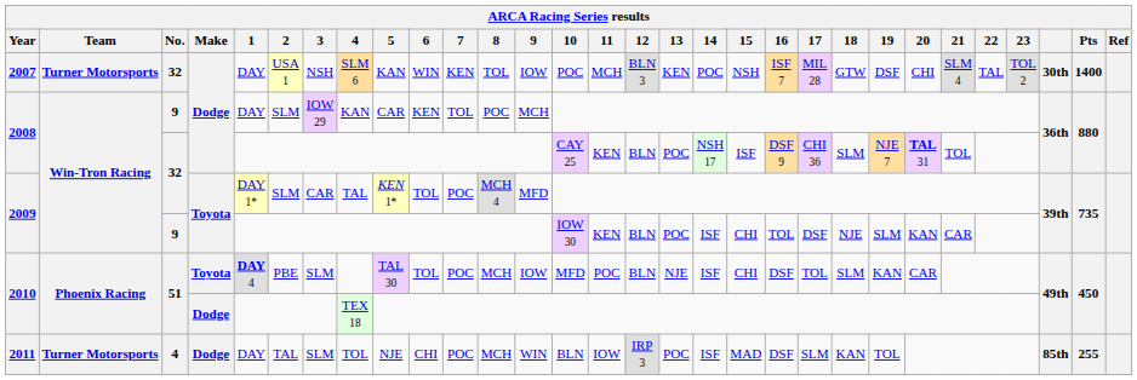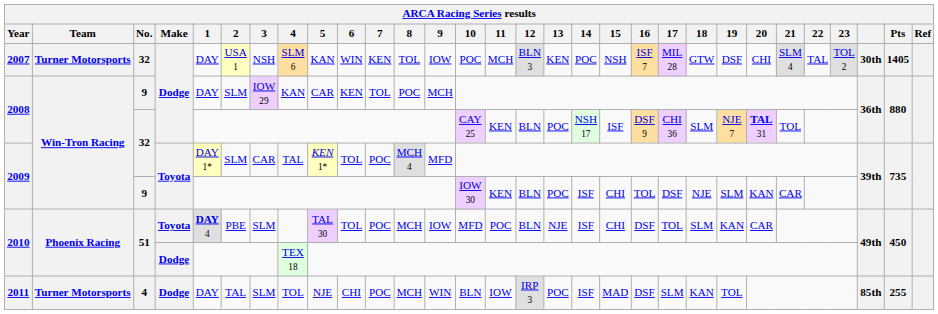 <table class="wikitable" style="text-align:center; font-size:75%">
 <tr>
 <th colspan=45><a href='#'>ARCA Racing Series</a> results</th>
 </tr>
 <tr>
 <th>Year</th>
 <th>Team</th>
 <th>No.</th>
 <th>Make</th>
 <th>1</th>
 <th>2</th>
 <th>3</th>
 <th>4</th>
 <th>5</th>
 <th>6</th>
 <th>7</th>
 <th>8</th>
 <th>9</th>
 <th>10</th>
 <th>11</th>
 <th>12</th>
 <th>13</th>
 <th>14</th>
 <th>15</th>
 <th>16</th>
 <th>17</th>
 <th>18</th>
 <th>19</th>
 <th>20</th>
 <th>21</th>
 <th>22</th>
 <th>23</th>
 <th></th>
 <th>Pts</th>
 <th>Ref</th>
 </tr>
 <tr>
 <th><a href='#'>2007</a></th>
 <th><a href='#'>Turner Motorsports</a></th>
 <th>32</th>
 <th rowspan=3><a href='#'>Dodge</a></th>
 <td><a href='#'>DAY</a></td>
 <td style="background:#FFFFBF;"><a href='#'>USA</a><br><small>1</small></td>
 <td><a href='#'>NSH</a></td>
 <td style="background:#FFDF9F;"><a href='#'>SLM</a><br><small>6</small></td>
 <td><a href='#'>KAN</a></td>
 <td><a href='#'>WIN</a></td>
 <td><a href='#'>KEN</a></td>
 <td><a href='#'>TOL</a></td>
 <td><a href='#'>IOW</a></td>
 <td><a href='#'>POC</a></td>
 <td><a href='#'>MCH</a></td>
 <td style="background:#DFDFDF;"><a href='#'>BLN</a><br><small>3</small></td>
 <td><a href='#'>KEN</a></td>
 <td><a href='#'>POC</a></td>
 <td><a href='#'>NSH</a></td>
 <td style="background:#FFDF9F;"><a href='#'>ISF</a><br><small>7</small></td>
 <td style="background:#EFCFFF;"><a href='#'>MIL</a><br><small>28</small></td>
 <td><a href='#'>GTW</a></td>
 <td><a href='#'>DSF</a></td>
 <td><a href='#'>CHI</a></td>
 <td style="background:#DFDFDF;"><a href='#'>SLM</a><br><small>4</small></td>
 <td><a href='#'>TAL</a></td>
 <td style="background:#DFDFDF;"><a href='#'>TOL</a><br><small>2</small></td>
 <th>30th</th>
-<th>1400</th>
+<th>1405</th>
 <th></th>
 </tr>
 <tr>
 <th rowspan=2><a href='#'>2008</a></th>
 <th rowspan=4><a href='#'>Win-Tron Racing</a></th>
 <th>9</th>
 <td><a href='#'>DAY</a></td>
 <td><a href='#'>SLM</a></td>
 <td style="background:#EFCFFF;"><a href='#'>IOW</a><br><small>29</small></td>
 <td><a href='#'>KAN</a></td>
 <td><a href='#'>CAR</a></td>
 <td><a href='#'>KEN</a></td>
 <td><a href='#'>TOL</a></td>
 <td><a href='#'>POC</a></td>
 <td><a href='#'>MCH</a></td>
 <td colspan=14></td>
 <th rowspan=2>36th</th>
 <th rowspan=2>880</th>
 <th rowspan=2></th>
 </tr>
 <tr>
 <th rowspan=2>32</th>
 <td colspan=9></td>
 <td style="background:#EFCFFF;"><a href='#'>CAY</a><br><small>25</small></td>
 <td><a href='#'>KEN</a></td>
 <td><a href='#'>BLN</a></td>
 <td><a href='#'>POC</a></td>
 <td style="background:#DFFFDF;"><a href='#'>NSH</a><br><small>17</small></td>
 <td><a href='#'>ISF</a></td>
 <td style="background:#FFDF9F;"><a href='#'>DSF</a><br><small>9</small></td>
 <td style="background:#EFCFFF;"><a href='#'>CHI</a><br><small>36</small></td>
 <td><a href='#'>SLM</a></td>
 <td style="background:#FFDF9F;"><a href='#'>NJE</a><br><small>7</small></td>
 <td style="background:#EFCFFF;"><strong><a href='#'>TAL</a></strong><br><small>31</small></td>
 <td><a href='#'>TOL</a></td>
 <td colspan=2></td>
 </tr>
 <tr>
 <th rowspan=2><a href='#'>2009</a></th>
 <th rowspan=2><a href='#'>Toyota</a></th>
 <td style="background:#FFFFBF;"><a href='#'>DAY</a><br><small>1*</small></td>
 <td><a href='#'>SLM</a></td>
 <td><a href='#'>CAR</a></td>
 <td><a href='#'>TAL</a></td>
 <td style="background:#FFFFBF;"><em><a href='#'>KEN</a></em><br><small>1*</small></td>
 <td><a href='#'>TOL</a></td>
 <td><a href='#'>POC</a></td>
 <td style="background:#DFDFDF;"><a href='#'>MCH</a><br><small>4</small></td>
 <td><a href='#'>MFD</a></td>
 <td colspan=14></td>
 <th rowspan=2>39th</th>
 <th rowspan=2>735</th>
 <th rowspan=2></th>
 </tr>
 <tr>
 <th>9</th>
 <td colspan=9></td>
 <td style="background:#EFCFFF;"><a href='#'>IOW</a><br><small>30</small></td>
 <td><a href='#'>KEN</a></td>
 <td><a href='#'>BLN</a></td>
 <td><a href='#'>POC</a></td>
 <td><a href='#'>ISF</a></td>
 <td><a href='#'>CHI</a></td>
 <td><a href='#'>TOL</a></td>
 <td><a href='#'>DSF</a></td>
 <td><a href='#'>NJE</a></td>
 <td><a href='#'>SLM</a></td>
 <td><a href='#'>KAN</a></td>
 <td><a href='#'>CAR</a></td>
 <td colspan=2></td>
 </tr>
 <tr>
 <th rowspan=2><a href='#'>2010</a></th>
 <th rowspan=2><a href='#'>Phoenix Racing</a></th>
 <th rowspan=2>51</th>
 <th><a href='#'>Toyota</a></th>
 <td style="background:#DFDFDF;"><strong><a href='#'>DAY</a></strong><br><small>4</small></td>
 <td><a href='#'>PBE</a></td>
 <td><a href='#'>SLM</a></td>
 <td></td>
 <td style="background:#EFCFFF;"><a href='#'>TAL</a><br><small>30</small></td>
 <td><a href='#'>TOL</a></td>
 <td><a href='#'>POC</a></td>
 <td><a href='#'>MCH</a></td>
 <td><a href='#'>IOW</a></td>
 <td><a href='#'>MFD</a></td>
 <td><a href='#'>POC</a></td>
 <td><a href='#'>BLN</a></td>
 <td><a href='#'>NJE</a></td>
 <td><a href='#'>ISF</a></td>
 <td><a href='#'>CHI</a></td>
 <td><a href='#'>DSF</a></td>
 <td><a href='#'>TOL</a></td>
 <td><a href='#'>SLM</a></td>
 <td><a href='#'>KAN</a></td>
 <td><a href='#'>CAR</a></td>
 <td colspan=3></td>
 <th rowspan=2>49th</th>
 <th rowspan=2>450</th>
 <th rowspan=2></th>
 </tr>
 <tr>
 <th><a href='#'>Dodge</a></th>
 <td colspan=3></td>
 <td style="background:#DFFFDF;"><a href='#'>TEX</a><br><small>18</small></td>
 <td colspan=19></td>
 </tr>
 <tr>
 <th><a href='#'>2011</a></th>
 <th><a href='#'>Turner Motorsports</a></th>
 <th>4</th>
 <th><a href='#'>Dodge</a></th>
 <td><a href='#'>DAY</a></td>
 <td><a href='#'>TAL</a></td>
 <td><a href='#'>SLM</a></td>
 <td><a href='#'>TOL</a></td>
 <td><a href='#'>NJE</a></td>
 <td><a href='#'>CHI</a></td>
 <td><a href='#'>POC</a></td>
 <td><a href='#'>MCH</a></td>
 <td><a href='#'>WIN</a></td>
 <td><a href='#'>BLN</a></td>
 <td><a href='#'>IOW</a></td>
 <td style="background:#DFDFDF;"><a href='#'>IRP</a><br><small>3</small></td>
 <td><a href='#'>POC</a></td>
 <td><a href='#'>ISF</a></td>
 <td><a href='#'>MAD</a></td>
 <td><a href='#'>DSF</a></td>
 <td><a href='#'>SLM</a></td>
 <td><a href='#'>KAN</a></td>
 <td><a href='#'>TOL</a></td>
 <td colspan=4></td>
 <th>85th</th>
 <th>255</th>
 <th></th>
 </tr>
 </table>
